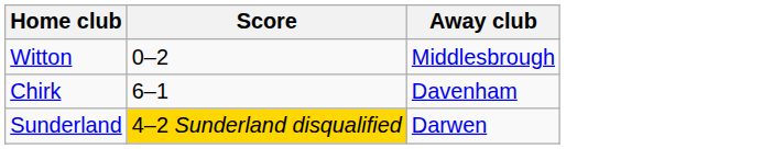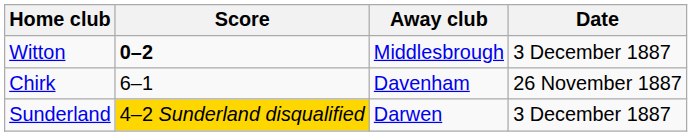 <table class="wikitable">
 <tr>
 <th>Home club</th>
 <th>Score</th>
 <th>Away club</th>
+<th>Date</th>
 </tr>
 <tr>
 <td><a href='#'>Witton</a></td>
-<td>0–2</td>
+<td><strong>0–2</strong></td>
 <td><a href='#'>Middlesbrough</a></td>
+<td>3 December 1887</td>
 </tr>
 <tr>
 <td><a href='#'>Chirk</a> </td>
 <td>6–1</td>
 <td><a href='#'>Davenham</a></td>
+<td>26 November 1887</td>
 </tr>
 <tr>
 <td><a href='#'>Sunderland</a></td>
 <td style="background: gold;">4–2 <em>Sunderland disqualified</em></td>
 <td><a href='#'>Darwen</a></td>
+<td>3 December 1887</td>
 </tr>
 </table>
